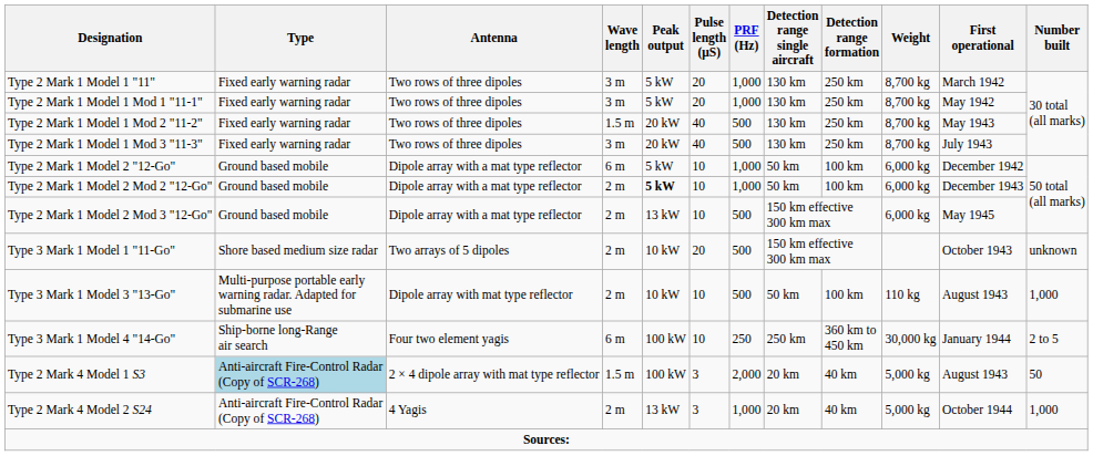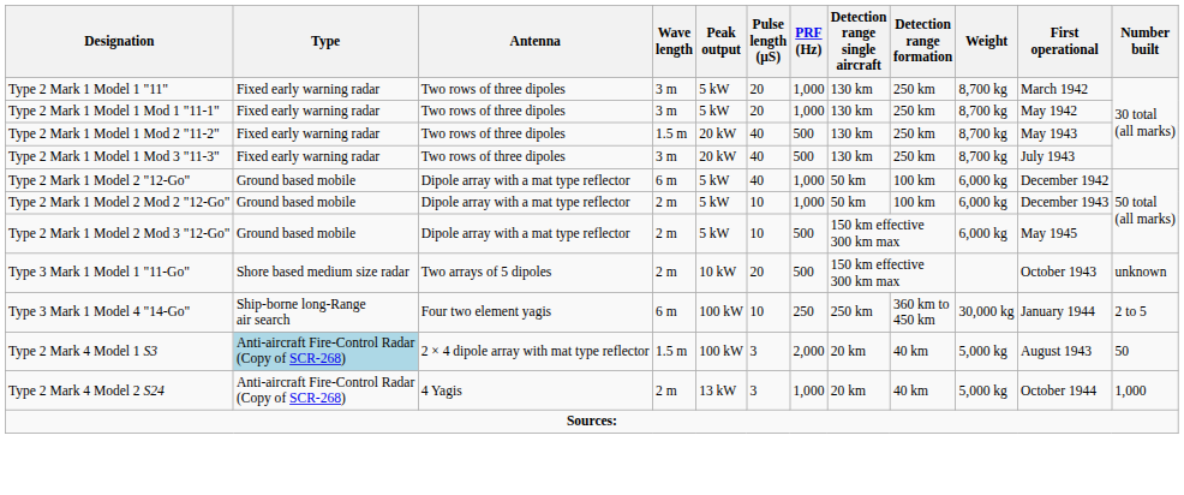 <table class=wikitable style="font-size: 90%;">
 <tr>
 <th>Designation</th>
 <th>Type</th>
 <th>Antenna</th>
 <th>Wave <br> length</th>
 <th>Peak <br> output</th>
 <th>Pulse <br> length <br> (μS)</th>
 <th><a href='#'>PRF</a> <br> (Hz)</th>
 <th>Detection <br> range <br> single <br> aircraft</th>
 <th>Detection <br> range <br> formation</th>
 <th>Weight</th>
 <th>First <br> operational</th>
 <th>Number <br> built</th>
 </tr>
 <tr>
 <td>Type 2 Mark 1 Model 1 "11"</td>
 <td>Fixed early warning radar</td>
 <td>Two rows of three dipoles</td>
 <td>3 m</td>
 <td>5 kW</td>
 <td>20</td>
 <td>1,000</td>
 <td>130 km</td>
 <td>250 km</td>
 <td>8,700 kg</td>
 <td>March 1942</td>
 <td rowspan=4>30 total <br> (all marks)</td>
 </tr>
 <tr>
 <td>Type 2 Mark 1 Model 1 Mod 1 "11-1"</td>
 <td>Fixed early warning radar</td>
 <td>Two rows of three dipoles</td>
 <td>3 m</td>
 <td>5 kW</td>
 <td>20</td>
 <td>1,000</td>
 <td>130 km</td>
 <td>250 km</td>
 <td>8,700 kg</td>
 <td>May 1942</td>
 </tr>
 <tr>
 <td>Type 2 Mark 1 Model 1 Mod 2 "11-2"</td>
 <td>Fixed early warning radar</td>
 <td>Two rows of three dipoles</td>
 <td>1.5 m</td>
 <td>20 kW</td>
 <td>40</td>
 <td>500</td>
 <td>130 km</td>
 <td>250 km</td>
 <td>8,700 kg</td>
 <td>May 1943</td>
 </tr>
 <tr>
 <td>Type 2 Mark 1 Model 1 Mod 3 "11-3"</td>
 <td>Fixed early warning radar</td>
 <td>Two rows of three dipoles</td>
 <td>3 m</td>
 <td>20 kW</td>
 <td>40</td>
 <td>500</td>
 <td>130 km</td>
 <td>250 km</td>
 <td>8,700 kg</td>
 <td>July 1943</td>
 </tr>
 <tr>
 <td>Type 2 Mark 1 Model 2 "12-Go"</td>
 <td>Ground based mobile</td>
 <td>Dipole array with a mat type reflector</td>
 <td>6 m</td>
 <td>5 kW</td>
-<td>10</td>
+<td>40</td>
 <td>1,000</td>
 <td>50 km</td>
 <td>100 km</td>
 <td>6,000 kg</td>
 <td>December 1942</td>
 <td rowspan=3>50 total <br> (all marks)</td>
 </tr>
 <tr>
 <td>Type 2 Mark 1 Model 2 Mod 2 "12-Go"</td>
 <td>Ground based mobile</td>
 <td>Dipole array with a mat type reflector</td>
 <td>2 m</td>
-<td><strong>5 kW</strong></td>
+<td>5 kW</td>
 <td>10</td>
 <td>1,000</td>
 <td>50 km</td>
 <td>100 km</td>
 <td>6,000 kg</td>
 <td>December 1943</td>
 </tr>
 <tr>
 <td>Type 2 Mark 1 Model 2 Mod 3 "12-Go"</td>
 <td>Ground based mobile</td>
 <td>Dipole array with a mat type reflector</td>
 <td>2 m</td>
-<td>13 kW</td>
+<td>5 kW</td>
 <td>10</td>
 <td>500</td>
 <td colspan=2>150 km effective <br> 300 km max</td>
 <td>6,000 kg</td>
 <td>May 1945</td>
 </tr>
 <tr>
 <td>Type 3 Mark 1 Model 1 "11-Go"</td>
 <td>Shore based medium size radar</td>
 <td>Two arrays of 5 dipoles</td>
 <td>2 m</td>
 <td>10 kW</td>
 <td>20</td>
 <td>500</td>
 <td colspan=2>150 km effective <br> 300 km max</td>
 <td></td>
 <td>October 1943</td>
 <td>unknown</td>
-</tr>
-<tr>
-<td>Type 3 Mark 1 Model 3 "13-Go"</td>
-<td>Multi-purpose portable early <br> warning radar. Adapted for <br> submarine use</td>
-<td>Dipole array with mat type reflector</td>
-<td>2 m</td>
-<td>10 kW</td>
-<td>10</td>
-<td>500</td>
-<td>50 km</td>
-<td>100 km</td>
-<td>110 kg</td>
-<td>August 1943</td>
-<td>1,000</td>
 </tr>
 <tr>
 <td>Type 3 Mark 1 Model 4 "14-Go"</td>
 <td>Ship-borne long-Range <br> air search</td>
 <td>Four two element yagis</td>
 <td>6 m</td>
 <td>100 kW</td>
 <td>10</td>
 <td>250</td>
 <td>250 km</td>
 <td>360 km to <br> 450 km</td>
 <td>30,000 kg</td>
 <td>January 1944</td>
 <td>2 to 5</td>
 </tr>
 <tr>
 <td>Type 2 Mark 4 Model 1 <em>S3</em></td>
 <td style="background: lightblue;">Anti-aircraft Fire-Control Radar <br> (Copy of <a href='#'>SCR-268</a>)</td>
 <td>2 × 4 dipole array with mat type reflector</td>
 <td>1.5 m</td>
 <td>100 kW</td>
 <td>3</td>
 <td>2,000</td>
 <td>20 km</td>
 <td>40 km</td>
 <td>5,000 kg</td>
 <td>August 1943</td>
 <td>50</td>
 </tr>
 <tr>
 <td>Type 2 Mark 4 Model 2 <em>S24</em></td>
 <td>Anti-aircraft Fire-Control Radar <br> (Copy of <a href='#'>SCR-268</a>)</td>
 <td>4 Yagis</td>
 <td>2 m</td>
 <td>13 kW</td>
 <td>3</td>
 <td>1,000</td>
 <td>20 km</td>
 <td>40 km</td>
 <td>5,000 kg</td>
 <td>October 1944</td>
 <td>1,000</td>
 </tr>
 <tr>
 <td colspan="12" style="text-align: center;"><strong>Sources:</strong></td>
 </tr>
 </table>
